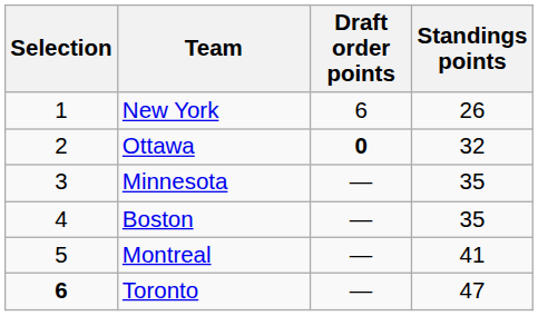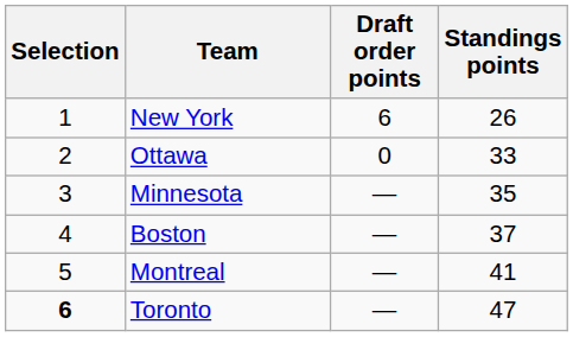 <table class="wikitable" style="text-align:center">
 <tr>
 <th style="width:4em;">Selection</th>
 <th style="width:8em;">Team</th>
 <th style="width:4em;">Draft order points</th>
 <th style="width:4em;">Standings points</th>
 </tr>
 <tr>
 <td>1</td>
 <td style="text-align:left;"><a href='#'>New York</a></td>
 <td>6</td>
 <td>26</td>
 </tr>
 <tr>
 <td>2</td>
 <td style="text-align:left;"><a href='#'>Ottawa</a></td>
-<td><strong>0</strong></td>
-<td>32</td>
+<td>0</td>
+<td>33</td>
 </tr>
 <tr>
 <td>3</td>
 <td style="text-align:left;"><a href='#'>Minnesota</a></td>
 <td>—</td>
 <td>35</td>
 </tr>
 <tr>
 <td>4</td>
 <td style="text-align:left;"><a href='#'>Boston</a></td>
 <td>—</td>
-<td>35</td>
+<td>37</td>
 </tr>
 <tr>
 <td>5</td>
 <td style="text-align:left;"><a href='#'>Montreal</a></td>
 <td>—</td>
 <td>41</td>
 </tr>
 <tr>
 <td><strong>6</strong></td>
 <td style="text-align:left;"><a href='#'>Toronto</a></td>
 <td>—</td>
 <td>47</td>
 </tr>
 </table>
